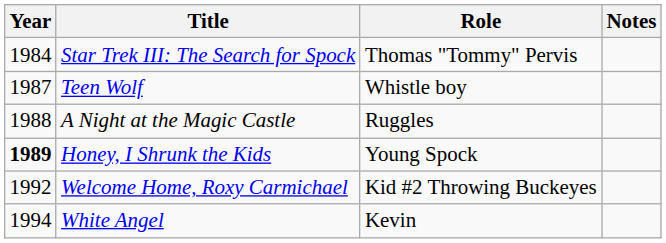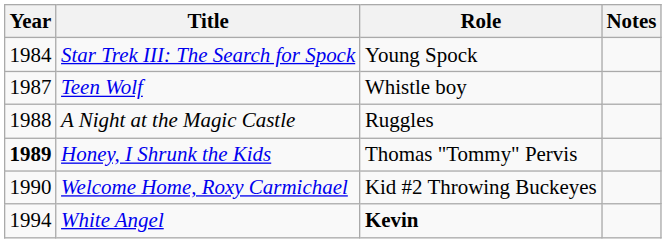 <table class="wikitable">
 <tr>
 <th>Year</th>
 <th>Title</th>
 <th>Role</th>
 <th>Notes</th>
 </tr>
 <tr>
 <td>1984</td>
 <td><em><a href='#'>Star Trek III: The Search for Spock</a></em></td>
-<td>Thomas "Tommy" Pervis</td>
+<td>Young Spock</td>
 <td></td>
 </tr>
 <tr>
 <td>1987</td>
 <td><em><a href='#'>Teen Wolf</a></em></td>
 <td>Whistle boy</td>
 <td></td>
 </tr>
 <tr>
 <td>1988</td>
 <td><em>A Night at the Magic Castle</em></td>
 <td>Ruggles</td>
 <td></td>
 </tr>
 <tr>
 <td><strong>1989</strong></td>
 <td><em><a href='#'>Honey, I Shrunk the Kids</a></em></td>
-<td>Young Spock</td>
+<td>Thomas "Tommy" Pervis</td>
 <td></td>
 </tr>
 <tr>
-<td>1992</td>
+<td>1990</td>
 <td><em><a href='#'>Welcome Home, Roxy Carmichael</a></em></td>
 <td>Kid #2 Throwing Buckeyes</td>
 <td></td>
 </tr>
 <tr>
 <td>1994</td>
 <td><em><a href='#'>White Angel</a></em></td>
-<td>Kevin</td>
+<td><strong>Kevin</strong></td>
 <td></td>
 </tr>
 </table>
